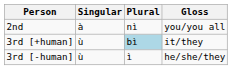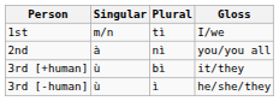 <table class="wikitable">
 <tr>
 <th>Person</th>
 <th>Singular</th>
 <th>Plural</th>
 <th>Gloss</th>
+</tr>
+<tr>
+<td>1st</td>
+<td>m/n</td>
+<td>tì</td>
+<td>I/we</td>
 </tr>
 <tr>
 <td>2nd</td>
 <td>à</td>
 <td>nì</td>
 <td>you/you all</td>
 </tr>
 <tr>
 <td>3rd [+human]</td>
 <td>ù</td>
-<td style="background: lightblue;">bì</td>
+<td>bì</td>
 <td>it/they</td>
 </tr>
 <tr>
 <td>3rd [-human]</td>
 <td>ù</td>
 <td>ì</td>
 <td>he/she/they</td>
 </tr>
 </table>
